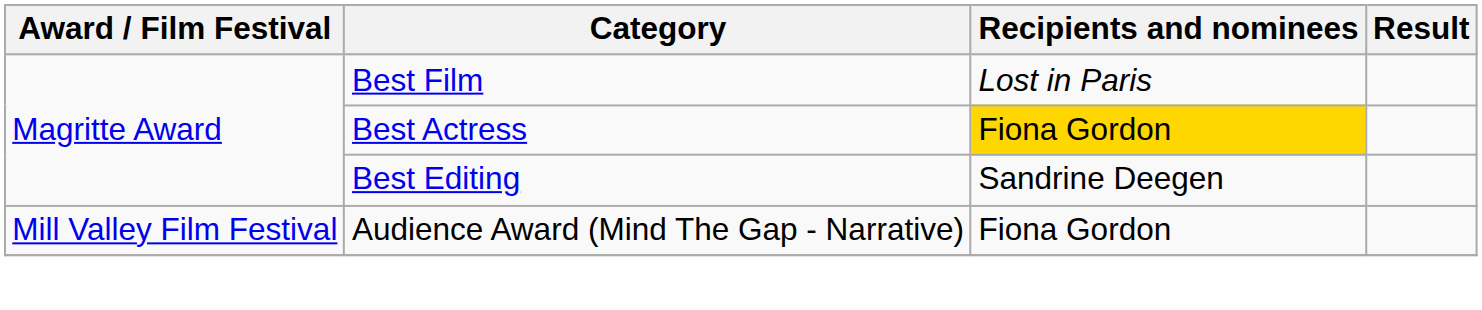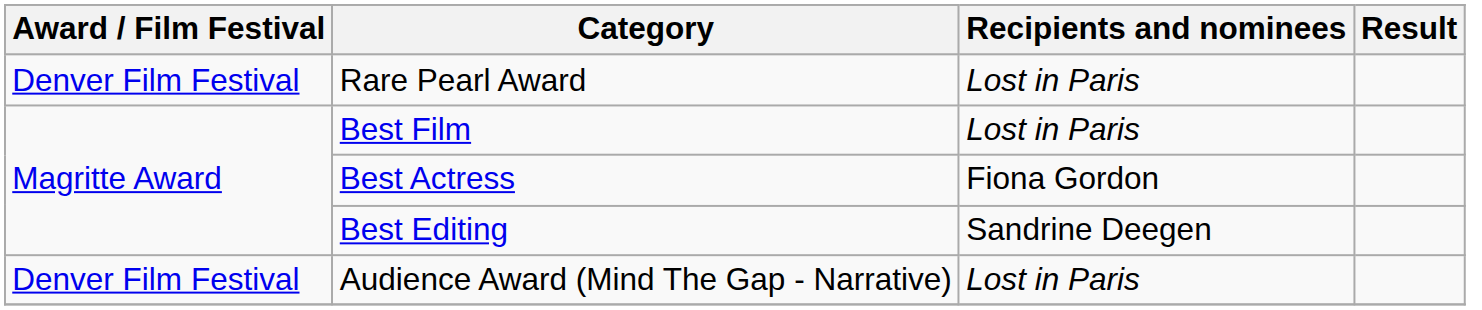 <table class="wikitable plainrowheaders sortable">
 <tr style="background:#ccc; text-align:center;">
 <th scope="col">Award / Film Festival</th>
 <th scope="col">Category</th>
 <th scope="col">Recipients and nominees</th>
 <th scope="col">Result</th>
+</tr>
+<tr>
+<td><a href='#'>Denver Film Festival</a></td>
+<td>Rare Pearl Award</td>
+<td><em>Lost in Paris</em></td>
+<td></td>
 </tr>
 <tr>
 <td rowspan="3"><a href='#'>Magritte Award</a></td>
 <td><a href='#'>Best Film</a></td>
 <td><em>Lost in Paris</em></td>
 <td></td>
 </tr>
 <tr>
 <td><a href='#'>Best Actress</a></td>
-<td style="background: gold;">Fiona Gordon</td>
+<td>Fiona Gordon</td>
 <td></td>
 </tr>
 <tr>
 <td><a href='#'>Best Editing</a></td>
 <td>Sandrine Deegen</td>
 <td></td>
 </tr>
 <tr>
-<td><a href='#'>Mill Valley Film Festival</a></td>
+<td><a href='#'>Denver Film Festival</a></td>
 <td>Audience Award (Mind The Gap - Narrative)</td>
-<td>Fiona Gordon</td>
+<td><em>Lost in Paris</em></td>
 <td></td>
 </tr>
 <tr>
 </tr>
 </table>
